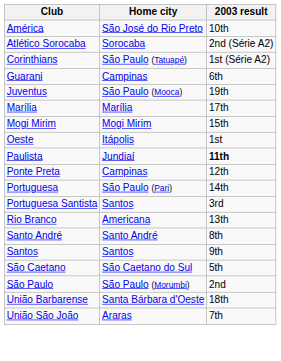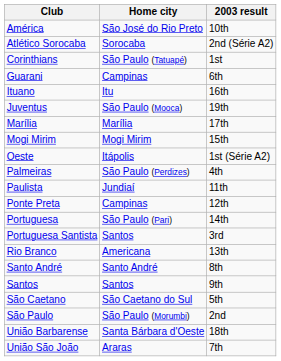 <table class="wikitable sortable">
 <tr>
 <th>Club</th>
 <th>Home city</th>
 <th>2003 result</th>
 </tr>
 <tr>
 <td><a href='#'>América</a></td>
 <td><a href='#'>São José do Rio Preto</a></td>
 <td>10th</td>
 </tr>
 <tr>
 <td><a href='#'>Atlético Sorocaba</a></td>
 <td><a href='#'>Sorocaba</a></td>
 <td>2nd (Série A2)</td>
 </tr>
 <tr>
 <td><a href='#'>Corinthians</a></td>
 <td><a href='#'>São Paulo</a> <small>(<a href='#'>Tatuapé</a>)</small></td>
-<td>1st (Série A2)</td>
+<td>1st</td>
 </tr>
 <tr>
 <td><a href='#'>Guarani</a></td>
 <td><a href='#'>Campinas</a></td>
 <td>6th</td>
+</tr>
+<tr>
+<td><a href='#'>Ituano</a></td>
+<td><a href='#'>Itu</a></td>
+<td>16th</td>
 </tr>
 <tr>
 <td><a href='#'>Juventus</a></td>
 <td><a href='#'>São Paulo</a> <small>(<a href='#'>Mooca</a>)</small></td>
 <td>19th</td>
 </tr>
 <tr>
 <td><a href='#'>Marília</a></td>
 <td><a href='#'>Marília</a></td>
 <td>17th</td>
 </tr>
 <tr>
 <td><a href='#'>Mogi Mirim</a></td>
 <td><a href='#'>Mogi Mirim</a></td>
 <td>15th</td>
 </tr>
 <tr>
 <td><a href='#'>Oeste</a></td>
 <td><a href='#'>Itápolis</a></td>
-<td>1st</td>
+<td>1st (Série A2)</td>
+</tr>
+<tr>
+<td><a href='#'>Palmeiras</a></td>
+<td><a href='#'>São Paulo</a> <small>(<a href='#'>Perdizes</a>)</small></td>
+<td>4th</td>
 </tr>
 <tr>
 <td><a href='#'>Paulista</a></td>
 <td><a href='#'>Jundiaí</a></td>
-<td><strong>11th</strong></td>
+<td>11th</td>
 </tr>
 <tr>
 <td><a href='#'>Ponte Preta</a></td>
 <td><a href='#'>Campinas</a></td>
 <td>12th</td>
 </tr>
 <tr>
 <td><a href='#'>Portuguesa</a></td>
 <td><a href='#'>São Paulo</a> <small>(<a href='#'>Pari</a>)</small></td>
 <td>14th</td>
 </tr>
 <tr>
 <td><a href='#'>Portuguesa Santista</a></td>
 <td><a href='#'>Santos</a></td>
 <td>3rd</td>
 </tr>
 <tr>
 <td><a href='#'>Rio Branco</a></td>
 <td><a href='#'>Americana</a></td>
 <td>13th</td>
 </tr>
 <tr>
 <td><a href='#'>Santo André</a></td>
 <td><a href='#'>Santo André</a></td>
 <td>8th</td>
 </tr>
 <tr>
 <td><a href='#'>Santos</a></td>
 <td><a href='#'>Santos</a></td>
 <td>9th</td>
 </tr>
 <tr>
 <td><a href='#'>São Caetano</a></td>
 <td><a href='#'>São Caetano do Sul</a></td>
 <td>5th</td>
 </tr>
 <tr>
 <td><a href='#'>São Paulo</a></td>
 <td><a href='#'>São Paulo</a> <small>(<a href='#'>Morumbi</a>)</small></td>
 <td>2nd</td>
 </tr>
 <tr>
 <td><a href='#'>União Barbarense</a></td>
 <td><a href='#'>Santa Bárbara d'Oeste</a></td>
 <td>18th</td>
 </tr>
 <tr>
 <td><a href='#'>União São João</a></td>
 <td><a href='#'>Araras</a></td>
 <td>7th</td>
 </tr>
 </table>
